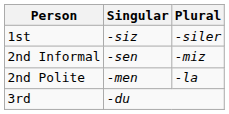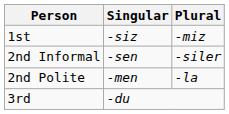 <table class="wikitable">
 <tr>
 <th>Person</th>
 <th>Singular</th>
 <th>Plural</th>
 </tr>
 <tr>
 <td>1st</td>
 <td><em>-siz</em></td>
-<td><em>-siler</em></td>
+<td><em>-miz</em></td>
 </tr>
 <tr>
 <td>2nd Informal</td>
 <td><em>-sen</em></td>
-<td><em>-miz</em></td>
+<td><em>-siler</em></td>
 </tr>
 <tr>
 <td>2nd Polite</td>
 <td><em>-men</em></td>
 <td><em>-la</em></td>
 </tr>
 <tr>
 <td>3rd</td>
 <td colspan="2"><em>-du</em></td>
 </tr>
 </table>
